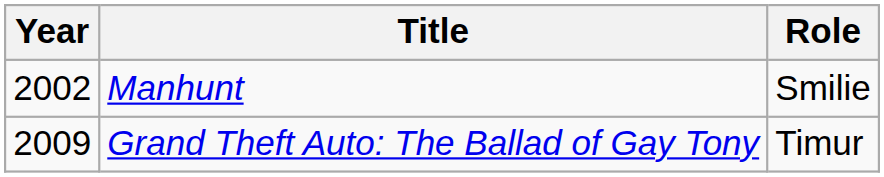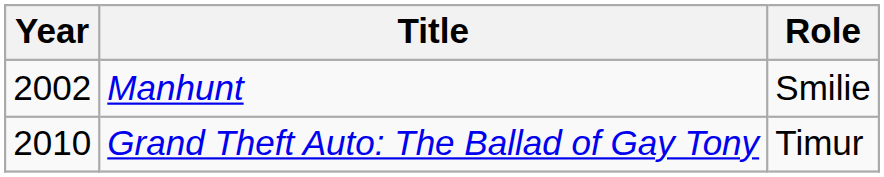 <table class="wikitable sortable">
 <tr>
 <th>Year</th>
 <th>Title</th>
 <th>Role</th>
 </tr>
 <tr>
 <td>2002</td>
 <td><em><a href='#'>Manhunt</a></em></td>
 <td>Smilie</td>
 </tr>
 <tr>
-<td>2009</td>
+<td>2010</td>
 <td><em><a href='#'>Grand Theft Auto: The Ballad of Gay Tony</a></em></td>
 <td>Timur</td>
 </tr>
 </table>
